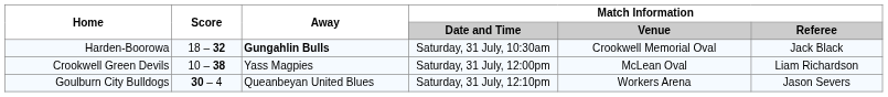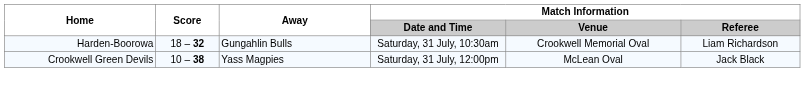 <table border="1" cellpadding="3" cellspacing="0" width="100%" style="border-collapse:collapse;  text-align:center;">
 <tr>
 <th rowspan="2" width="19%">Home</th>
 <th rowspan="2" width="8%">Score</th>
 <th rowspan="2" width="19%">Away</th>
 <th colspan="3">Match Information</th>
 </tr>
 <tr bgcolor="#CCCCCC">
 <th width="17%">Date and Time</th>
 <th width="22%">Venue</th>
 <th width="50%">Referee</th>
 </tr>
 <tr style="text-align:center; background:#f5faff;">
 <td align="right">Harden-Boorowa </td>
 <td>18 – <strong>32</strong></td>
-<td align="left"><strong> Gungahlin Bulls</strong></td>
+<td align="left"> Gungahlin Bulls</td>
 <td>Saturday, 31 July, 10:30am</td>
 <td>Crookwell Memorial Oval</td>
-<td>Jack Black</td>
+<td>Liam Richardson</td>
 </tr>
 <tr style="text-align:center; background:#f5faff;">
 <td align="right">Crookwell Green Devils </td>
 <td>10 – <strong>38</strong></td>
 <td align="left"> Yass Magpies</td>
 <td>Saturday, 31 July, 12:00pm</td>
 <td>McLean Oval</td>
-<td>Liam Richardson</td>
-</tr>
-<tr style="text-align:center; background:#f5faff;">
-<td align="right">Goulburn City Bulldogs </td>
-<td><strong>30</strong> – 4</td>
-<td align="left"> Queanbeyan United Blues</td>
-<td>Saturday, 31 July, 12:10pm</td>
-<td>Workers Arena</td>
-<td>Jason Severs</td>
+<td>Jack Black</td>
 </tr>
 </table>
